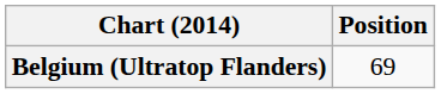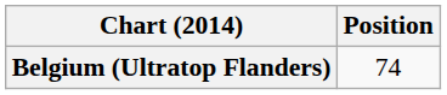 <table class="wikitable plainrowheaders">
 <tr>
 <th>Chart (2014)</th>
 <th>Position</th>
 </tr>
 <tr>
 <th scope="row">Belgium (Ultratop Flanders)</th>
-<td style="text-align:center">69</td>
+<td style="text-align:center">74</td>
 </tr>
 </table>
